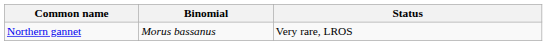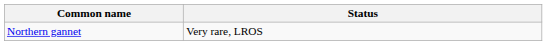 <table width=60% class="wikitable">
 <tr>
 <th width=25%>Common name</th>
-<th width=25%>Binomial</th>
 <th width=50%>Status</th>
 </tr>
 <tr>
 <td><a href='#'>Northern gannet</a></td>
-<td><em>Morus bassanus</em></td>
 <td>Very rare, LROS</td>
 </tr>
 </table>
